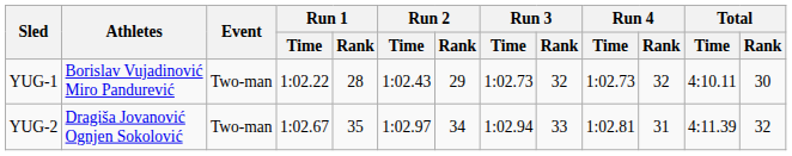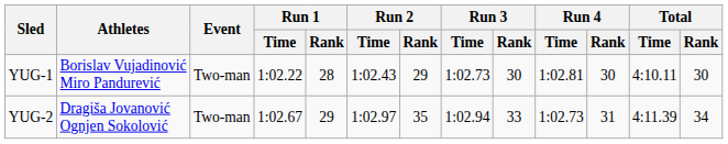 <table class="wikitable" border="1" style="font-size:90%">
 <tr>
 <th rowspan="2">Sled</th>
 <th rowspan="2">Athletes</th>
 <th rowspan="2">Event</th>
 <th colspan="2">Run 1</th>
 <th colspan="2">Run 2</th>
 <th colspan="2">Run 3</th>
 <th colspan="2">Run 4</th>
 <th colspan="2">Total</th>
 </tr>
 <tr>
 <th>Time</th>
 <th>Rank</th>
 <th>Time</th>
 <th>Rank</th>
 <th>Time</th>
 <th>Rank</th>
 <th>Time</th>
 <th>Rank</th>
 <th>Time</th>
 <th>Rank</th>
 </tr>
 <tr>
 <td align="center">YUG-1</td>
 <td><a href='#'>Borislav Vujadinović</a><br><a href='#'>Miro Pandurević</a></td>
 <td>Two-man</td>
 <td align="center">1:02.22</td>
 <td align="center">28</td>
 <td align="center">1:02.43</td>
 <td align="center">29</td>
 <td align="center">1:02.73</td>
-<td align="center">32</td>
-<td align="center">1:02.73</td>
-<td align="center">32</td>
+<td align="center">30</td>
+<td align="center">1:02.81</td>
+<td align="center">30</td>
 <td align="center">4:10.11</td>
 <td align="center">30</td>
 </tr>
 <tr>
 <td align="center">YUG-2</td>
 <td><a href='#'>Dragiša Jovanović</a><br><a href='#'>Ognjen Sokolović</a></td>
 <td>Two-man</td>
 <td align="center">1:02.67</td>
+<td align="center">29</td>
+<td align="center">1:02.97</td>
 <td align="center">35</td>
-<td align="center">1:02.97</td>
-<td align="center">34</td>
 <td align="center">1:02.94</td>
 <td align="center">33</td>
-<td align="center">1:02.81</td>
+<td align="center">1:02.73</td>
 <td align="center">31</td>
 <td align="center">4:11.39</td>
-<td align="center">32</td>
+<td align="center">34</td>
 </tr>
 </table>
